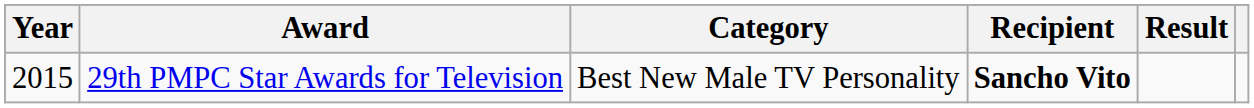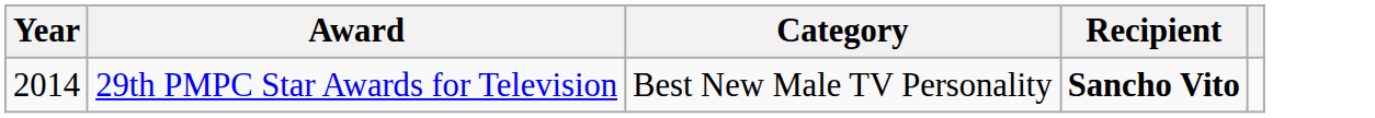 <table class="wikitable">
 <tr>
 <th>Year</th>
 <th>Award</th>
 <th>Category</th>
 <th>Recipient</th>
-<th>Result</th>
 <th></th>
 </tr>
 <tr>
-<td>2015</td>
+<td>2014</td>
 <td><a href='#'>29th PMPC Star Awards for Television</a></td>
 <td>Best New Male TV Personality</td>
 <td><strong>Sancho Vito</strong></td>
 <td></td>
-<td></td>
 </tr>
 </table>
